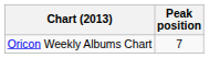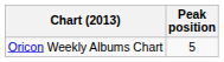 <table class="wikitable sortable" border="1">
 <tr>
 <th>Chart (2013)</th>
 <th>Peak<br>position</th>
 </tr>
 <tr>
 <td><a href='#'>Oricon</a> Weekly Albums Chart</td>
-<td style="text-align:center;">7</td>
+<td style="text-align:center;">5</td>
 </tr>
 </table>
